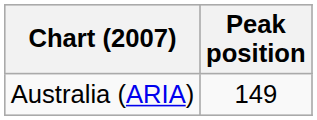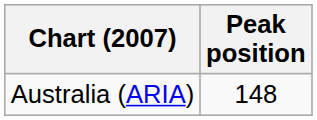 <table class="wikitable">
 <tr>
 <th align="left">Chart (2007)</th>
 <th align="left">Peak<br>position</th>
 </tr>
 <tr>
 <td align="left">Australia (<a href='#'>ARIA</a>)</td>
-<td style="text-align:center;">149</td>
+<td style="text-align:center;">148</td>
 </tr>
 </table>
